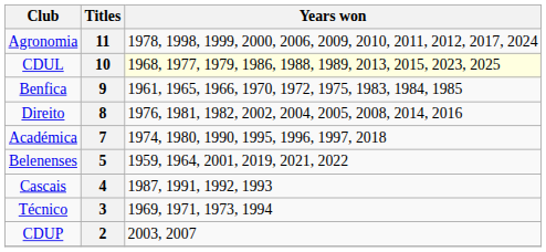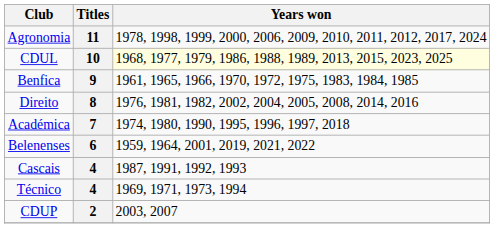 <table class="wikitable sortable plainrowheaders">
 <tr>
 <th scope="col">Club</th>
 <th scope="col" style="width:2em;">Titles</th>
 <th scope="col">Years won</th>
 </tr>
 <tr>
 <td align="center"><a href='#'>Agronomia</a></td>
 <th scope="row">11</th>
 <td>1978, 1998, 1999, 2000, 2006, 2009, 2010, 2011, 2012, 2017, 2024</td>
 </tr>
 <tr>
 <td align="center"><a href='#'>CDUL</a></td>
 <th scope="row">10</th>
 <td style="background: lightyellow;">1968, 1977, 1979, 1986, 1988, 1989, 2013, 2015, 2023, 2025</td>
 </tr>
 <tr>
 <td align="center"><a href='#'>Benfica</a></td>
 <th scope="row">9</th>
 <td>1961, 1965, 1966, 1970, 1972, 1975, 1983, 1984, 1985</td>
 </tr>
 <tr>
 <td align="center"><a href='#'>Direito</a></td>
 <th scope="row">8</th>
 <td>1976, 1981, 1982, 2002, 2004, 2005, 2008, 2014, 2016</td>
 </tr>
 <tr>
 <td align="center"><a href='#'>Académica</a></td>
 <th scope="row">7</th>
 <td>1974, 1980, 1990, 1995, 1996, 1997, 2018</td>
 </tr>
 <tr>
 <td align="center"><a href='#'>Belenenses</a></td>
-<th scope="row">5</th>
+<th scope="row">6</th>
 <td>1959, 1964, 2001, 2019, 2021, 2022</td>
 </tr>
 <tr>
 <td align="center"><a href='#'>Cascais</a></td>
 <th scope="row">4</th>
 <td>1987, 1991, 1992, 1993</td>
 </tr>
 <tr>
 <td align="center"><a href='#'>Técnico</a></td>
-<th scope="row">3</th>
+<th scope="row">4</th>
 <td>1969, 1971, 1973, 1994</td>
 </tr>
 <tr>
 <td align="center"><a href='#'>CDUP</a></td>
 <th scope="row">2</th>
 <td>2003, 2007</td>
 </tr>
 <tr>
 </tr>
 </table>
